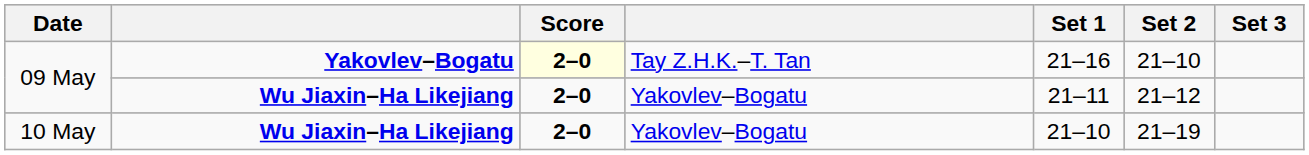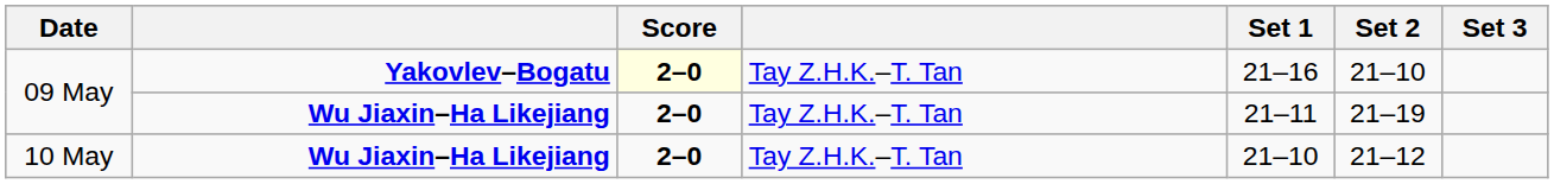 <table class="wikitable" style="text-align: center; font-size:90% ">
 <tr>
 <th width="60">Date</th>
 <th align="right" width="250"></th>
 <th width="60">Score</th>
 <th align="left" width="250"></th>
 <th width="50">Set 1</th>
 <th width="50">Set 2</th>
 <th width="50">Set 3</th>
 </tr>
 <tr>
 <td rowspan=2>09 May</td>
 <td align=right><strong><a href='#'>Yakovlev</a>–<a href='#'>Bogatu</a> </strong></td>
 <td align=center style="background: lightyellow;"><strong>2–0</strong></td>
 <td align=left> <a href='#'>Tay Z.H.K.</a>–<a href='#'>T. Tan</a></td>
 <td>21–16</td>
 <td>21–10</td>
 <td></td>
 </tr>
 <tr>
 <td align=right><strong><a href='#'>Wu Jiaxin</a>–<a href='#'>Ha Likejiang</a> </strong></td>
 <td align=center><strong>2–0</strong></td>
-<td align=left> <a href='#'>Yakovlev</a>–<a href='#'>Bogatu</a></td>
+<td align=left> <a href='#'>Tay Z.H.K.</a>–<a href='#'>T. Tan</a></td>
 <td>21–11</td>
-<td>21–12</td>
+<td>21–19</td>
 <td></td>
 </tr>
 <tr>
 <td>10 May</td>
 <td align=right><strong><a href='#'>Wu Jiaxin</a>–<a href='#'>Ha Likejiang</a> </strong></td>
 <td align=center><strong>2–0</strong></td>
-<td align=left> <a href='#'>Yakovlev</a>–<a href='#'>Bogatu</a></td>
+<td align=left> <a href='#'>Tay Z.H.K.</a>–<a href='#'>T. Tan</a></td>
 <td>21–10</td>
-<td>21–19</td>
+<td>21–12</td>
 <td></td>
 </tr>
 </table>
